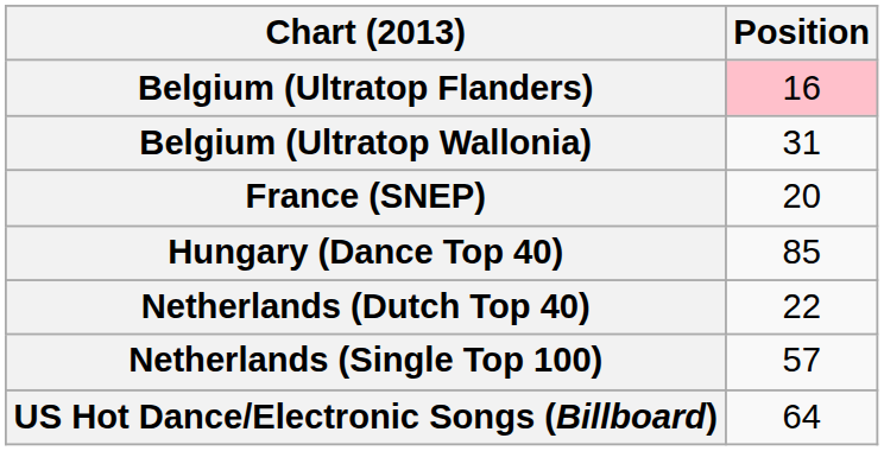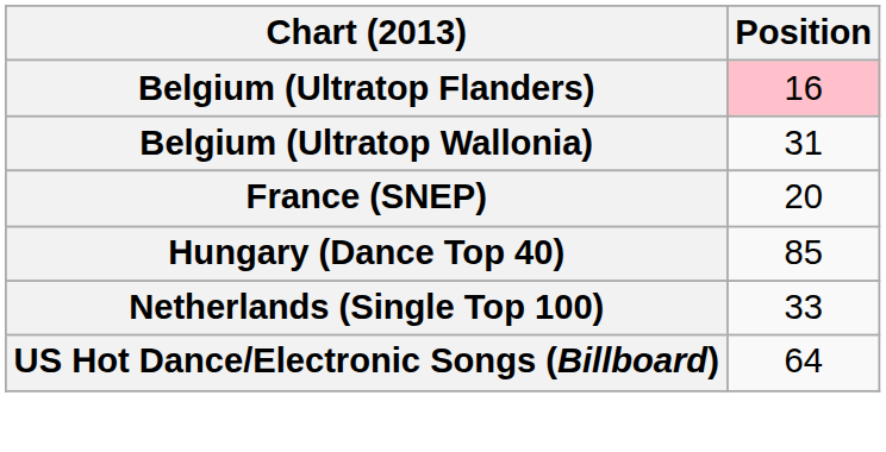 <table class="wikitable sortable plainrowheaders" style="text-align:center">
 <tr>
 <th>Chart (2013)</th>
 <th>Position</th>
 </tr>
 <tr>
 <th scope="row">Belgium (Ultratop Flanders)</th>
 <td style="background: pink;">16</td>
 </tr>
 <tr>
 <th scope="row">Belgium (Ultratop Wallonia)</th>
 <td>31</td>
 </tr>
 <tr>
 <th scope="row">France (SNEP)</th>
 <td>20</td>
 </tr>
 <tr>
 <th scope="row">Hungary (Dance Top 40)</th>
 <td>85</td>
 </tr>
 <tr>
-<th scope="row">Netherlands (Dutch Top 40)</th>
-<td>22</td>
-</tr>
-<tr>
 <th scope="row">Netherlands (Single Top 100)</th>
-<td>57</td>
+<td>33</td>
 </tr>
 <tr>
 <th scope="row">US Hot Dance/Electronic Songs (<em>Billboard</em>)</th>
 <td>64</td>
 </tr>
 </table>
